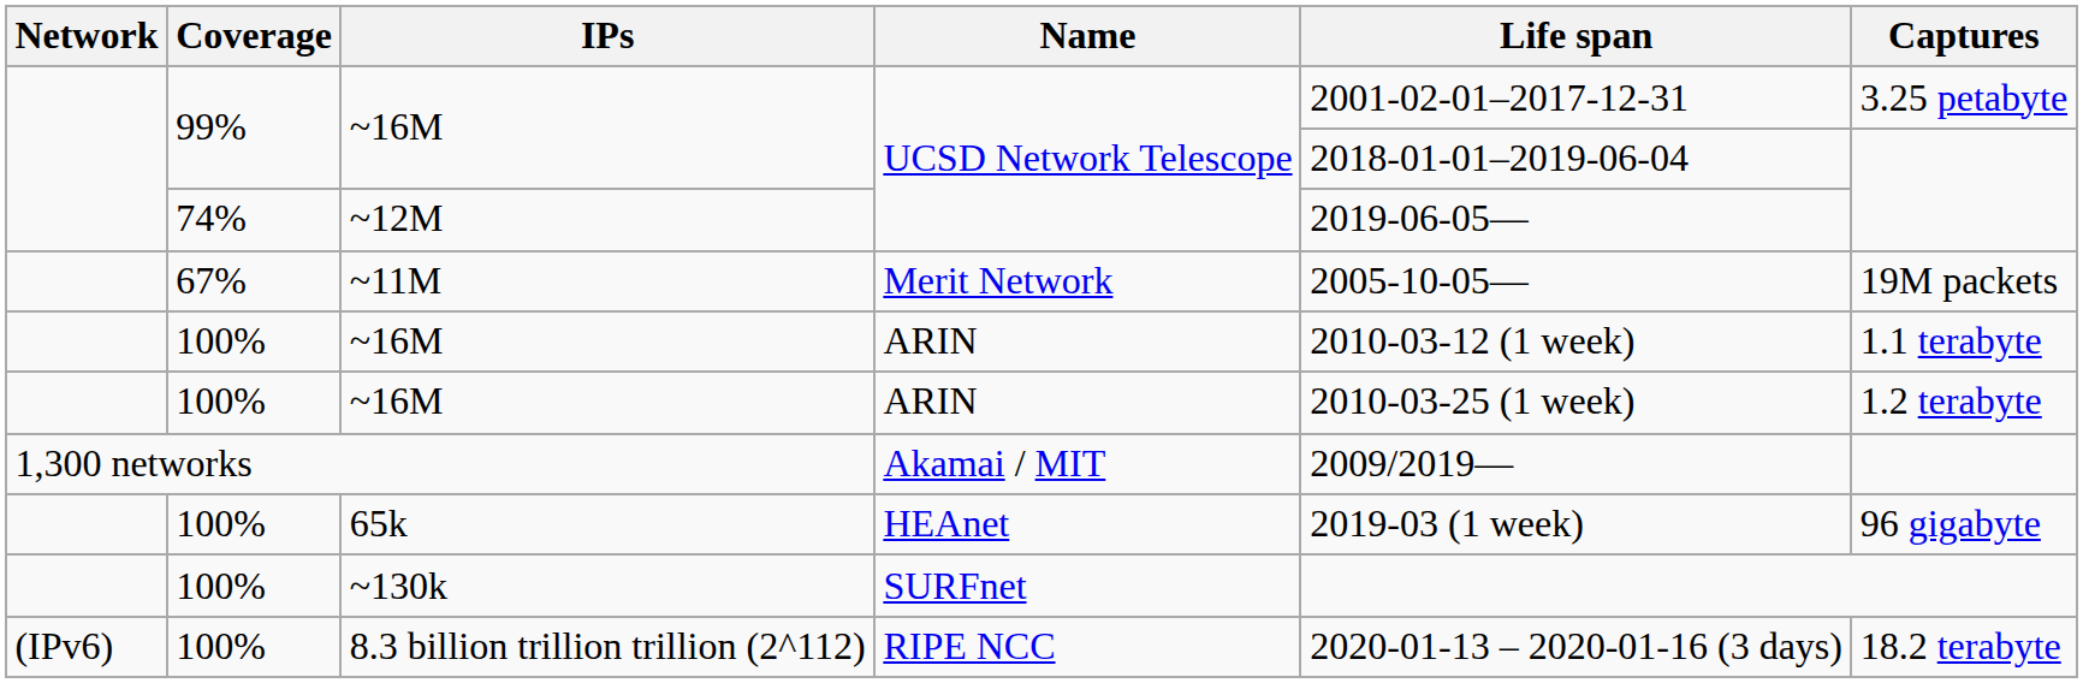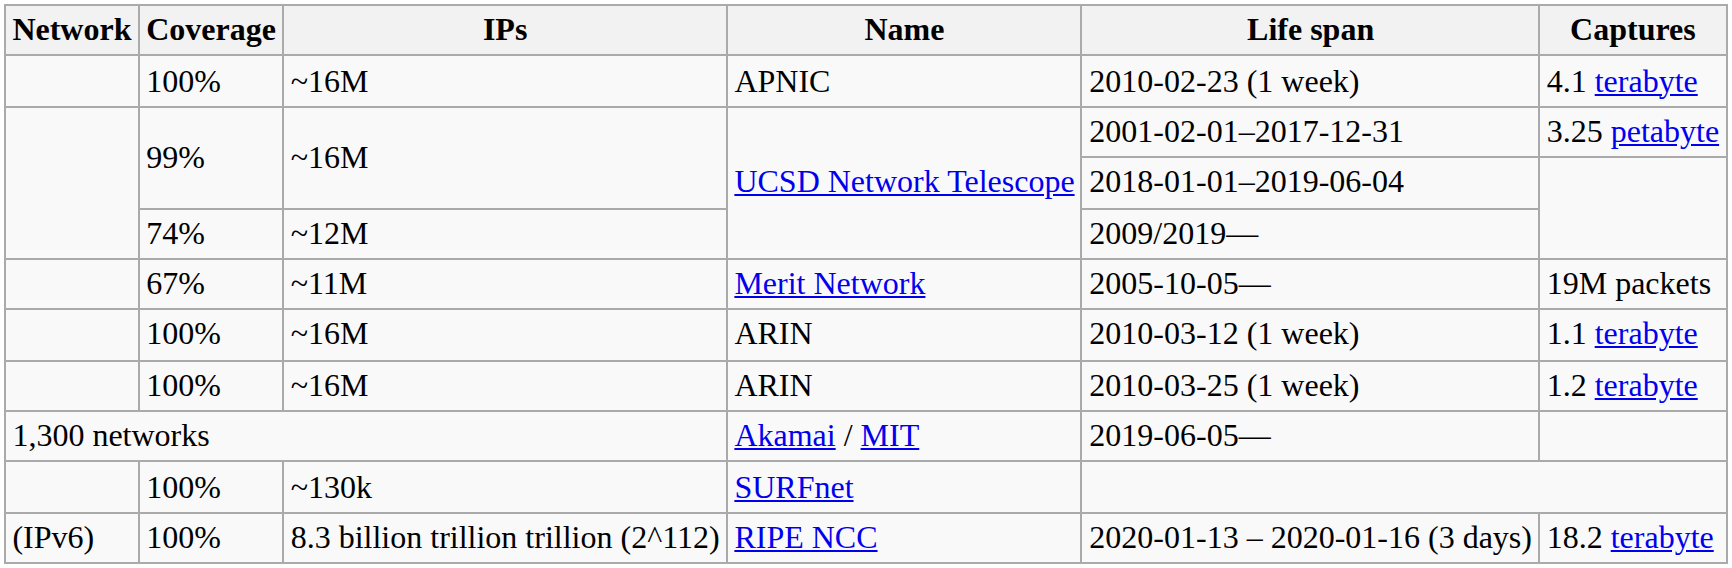 <table class="wikitable">
 <tr>
 <th>Network</th>
 <th>Coverage</th>
 <th>IPs</th>
 <th>Name</th>
 <th>Life span</th>
 <th>Captures</th>
+</tr>
+<tr>
+<td></td>
+<td>100%</td>
+<td>~16M</td>
+<td>APNIC</td>
+<td>2010-02-23 (1 week)</td>
+<td>4.1 <a href='#'>terabyte</a></td>
 </tr>
 <tr>
 <td rowspan=3></td>
 <td rowspan=2>99%</td>
 <td rowspan=2>~16M</td>
 <td rowspan=3><a href='#'>UCSD Network Telescope</a></td>
 <td>2001-02-01‒2017-12-31</td>
 <td>3.25 <a href='#'>petabyte</a></td>
 </tr>
 <tr>
 <td>2018-01-01‒2019-06-04</td>
 <td rowspan=2></td>
 </tr>
 <tr>
 <td>74%</td>
 <td>~12M</td>
-<td>2019-06-05—</td>
+<td>2009/2019—</td>
 </tr>
 <tr>
 <td></td>
 <td>67%</td>
 <td>~11M</td>
 <td><a href='#'>Merit Network</a></td>
 <td>2005-10-05—</td>
 <td>19M packets</td>
 </tr>
 <tr>
 <td></td>
 <td>100%</td>
 <td>~16M</td>
 <td>ARIN</td>
 <td>2010-03-12 (1 week)</td>
 <td>1.1 <a href='#'>terabyte</a></td>
 </tr>
 <tr>
 <td></td>
 <td>100%</td>
 <td>~16M</td>
 <td>ARIN</td>
 <td>2010-03-25 (1 week)</td>
 <td>1.2 <a href='#'>terabyte</a></td>
 </tr>
 <tr>
 <td colspan=3>1,300 networks</td>
 <td><a href='#'>Akamai</a> / <a href='#'>MIT</a></td>
-<td>2009/2019—</td>
+<td>2019-06-05—</td>
 <td></td>
-</tr>
-<tr>
-<td></td>
-<td>100%</td>
-<td>65k</td>
-<td><a href='#'>HEAnet</a></td>
-<td>2019-03 (1 week)</td>
-<td>96 <a href='#'>gigabyte</a></td>
 </tr>
 <tr>
 <td></td>
 <td>100%</td>
 <td>~130k</td>
 <td><a href='#'>SURFnet</a></td>
 </tr>
 <tr>
 <td> (IPv6)</td>
 <td>100%</td>
 <td>8.3 billion trillion trillion (2^112)</td>
 <td><a href='#'>RIPE NCC</a></td>
 <td>2020-01-13 – 2020-01-16 (3 days)</td>
 <td>18.2 <a href='#'>terabyte</a></td>
 </tr>
 </table>
